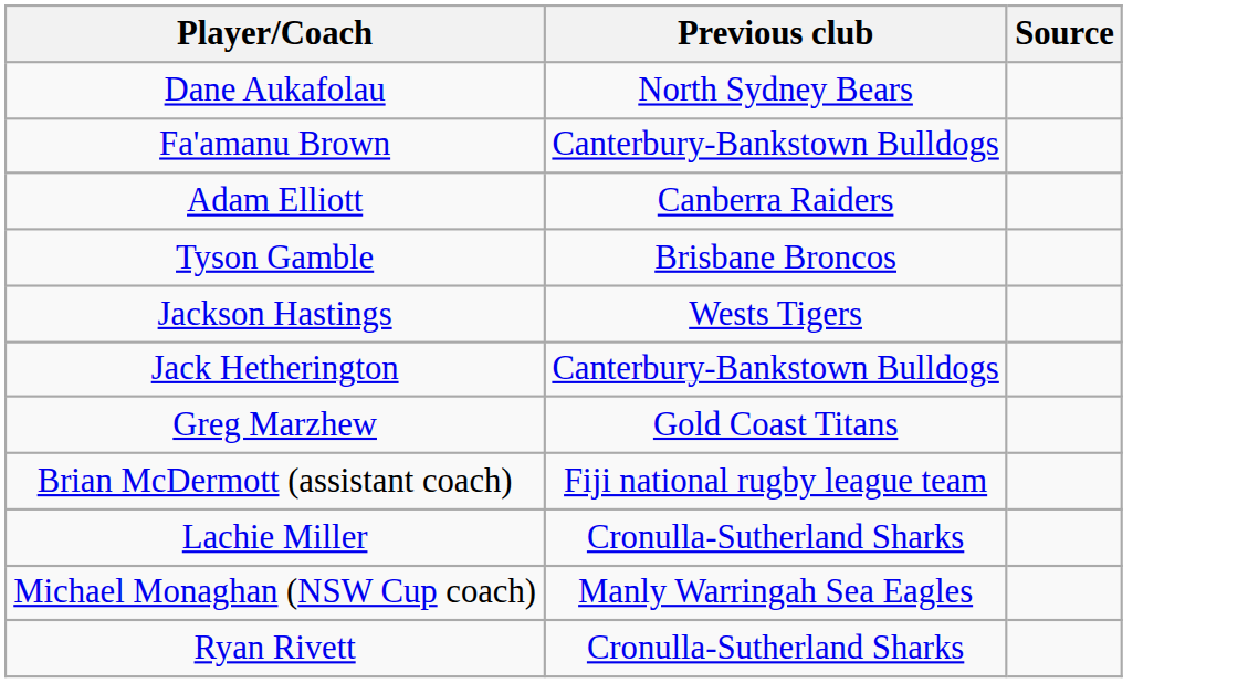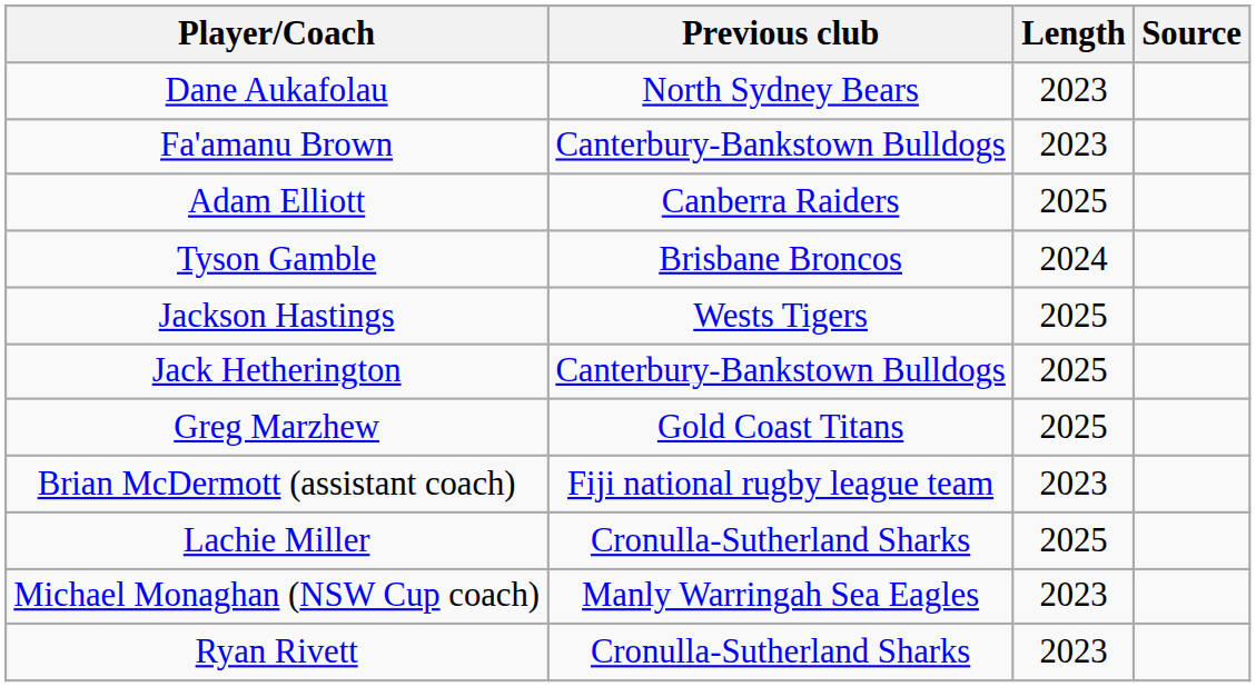 <table class="wikitable sortable" style="text-align: center; font-size:90%">
 <tr style="background:#efefef;">
 <th>Player/Coach</th>
 <th>Previous club</th>
+<th>Length</th>
 <th>Source</th>
 </tr>
 <tr>
 <td><a href='#'>Dane Aukafolau</a></td>
 <td><a href='#'>North Sydney Bears</a></td>
+<td>2023</td>
 <td></td>
 </tr>
 <tr>
 <td><a href='#'>Fa'amanu Brown</a></td>
 <td><a href='#'>Canterbury-Bankstown Bulldogs</a></td>
+<td>2023</td>
 <td></td>
 </tr>
 <tr>
 <td><a href='#'>Adam Elliott</a></td>
 <td><a href='#'>Canberra Raiders</a></td>
+<td>2025</td>
 <td></td>
 </tr>
 <tr>
 <td><a href='#'>Tyson Gamble</a></td>
 <td><a href='#'>Brisbane Broncos</a></td>
+<td>2024</td>
 <td></td>
 </tr>
 <tr>
 <td><a href='#'>Jackson Hastings</a></td>
 <td><a href='#'>Wests Tigers</a></td>
+<td>2025</td>
 <td></td>
 </tr>
 <tr>
 <td><a href='#'>Jack Hetherington</a></td>
 <td><a href='#'>Canterbury-Bankstown Bulldogs</a></td>
+<td>2025</td>
 <td></td>
 </tr>
 <tr>
 <td><a href='#'>Greg Marzhew</a></td>
 <td><a href='#'>Gold Coast Titans</a></td>
+<td>2025</td>
 <td></td>
 </tr>
 <tr>
 <td><a href='#'>Brian McDermott</a> (assistant coach)</td>
 <td><a href='#'>Fiji national rugby league team</a></td>
+<td>2023</td>
 <td></td>
 </tr>
 <tr>
 <td><a href='#'>Lachie Miller</a></td>
 <td><a href='#'>Cronulla-Sutherland Sharks</a></td>
+<td>2025</td>
 <td></td>
 </tr>
 <tr>
 <td><a href='#'>Michael Monaghan</a> (<a href='#'>NSW Cup</a> coach)</td>
 <td><a href='#'>Manly Warringah Sea Eagles</a></td>
+<td>2023</td>
 <td></td>
 </tr>
 <tr>
 <td><a href='#'>Ryan Rivett</a></td>
 <td><a href='#'>Cronulla-Sutherland Sharks</a></td>
+<td>2023</td>
 <td></td>
 </tr>
 </table>
